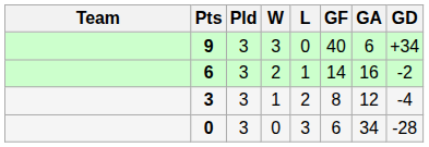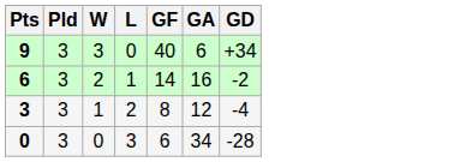 <table class="wikitable" style="text-align:center;">
 <tr>
-<th width=165>Team</th>
 <th width=20>Pts</th>
 <th width=20>Pld</th>
 <th width=20>W</th>
 <th width=20>L</th>
 <th width=20>GF</th>
 <th width=20>GA</th>
 <th width=20>GD</th>
 </tr>
 <tr align=center style="background:#ccffcc;">
-<td style="text-align:left;"></td>
 <td><strong>9</strong></td>
 <td>3</td>
 <td>3</td>
 <td>0</td>
 <td>40</td>
 <td>6</td>
 <td>+34</td>
 </tr>
 <tr align=center style="background:#ccffcc;">
-<td style="text-align:left;"></td>
 <td><strong>6</strong></td>
 <td>3</td>
 <td>2</td>
 <td>1</td>
 <td>14</td>
 <td>16</td>
 <td>-2</td>
 </tr>
 <tr align=center style="background:#f5f5f5;">
-<td style="text-align:left;"></td>
 <td><strong>3</strong></td>
 <td>3</td>
 <td>1</td>
 <td>2</td>
 <td>8</td>
 <td>12</td>
 <td>-4</td>
 </tr>
 <tr align=center style="background:#f5f5f5;">
-<td style="text-align:left;"></td>
 <td><strong>0</strong></td>
 <td>3</td>
 <td>0</td>
 <td>3</td>
 <td>6</td>
 <td>34</td>
 <td>-28</td>
 </tr>
 </table>
